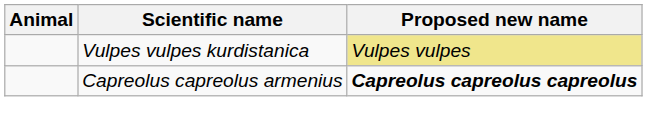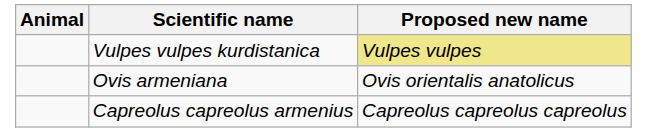 <table class="wikitable" style="margin: 1em auto 1em auto;">
 <tr>
 <th scope="col">Animal</th>
 <th scope="col">Scientific name</th>
 <th scope="col">Proposed new name</th>
 </tr>
 <tr>
 <td></td>
 <td><em>Vulpes vulpes kurdistanica</em></td>
 <td style="background: khaki;"><em>Vulpes vulpes</em></td>
 </tr>
 <tr>
 <td></td>
+<td><em>Ovis armeniana</em></td>
+<td><em>Ovis orientalis anatolicus</em></td>
+</tr>
+<tr>
+<td></td>
 <td><em>Capreolus capreolus armenius</em></td>
-<td><strong><em>Capreolus capreolus capreolus</em></strong></td>
+<td><em>Capreolus capreolus capreolus</em></td>
 </tr>
 </table>
